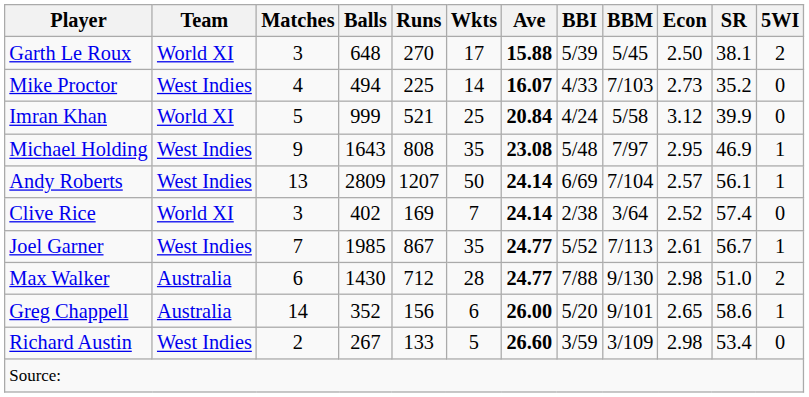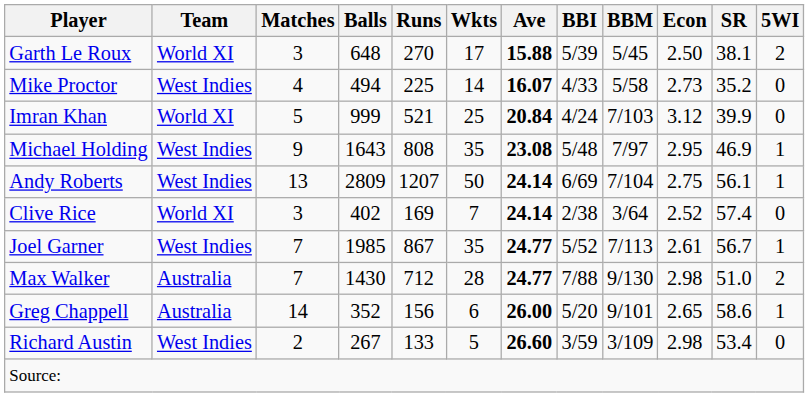 <table class="wikitable" style="text-align:center;">
 <tr>
 <th>Player</th>
 <th>Team</th>
 <th>Matches</th>
 <th>Balls</th>
 <th>Runs</th>
 <th>Wkts</th>
 <th>Ave</th>
 <th>BBI</th>
 <th>BBM</th>
 <th>Econ</th>
 <th>SR</th>
 <th>5WI</th>
 </tr>
 <tr>
 <td align="left"><a href='#'>Garth Le Roux</a></td>
 <td align="left"> <a href='#'>World XI</a></td>
 <td>3</td>
 <td>648</td>
 <td>270</td>
 <td>17</td>
 <td><strong>15.88</strong></td>
 <td>5/39</td>
 <td>5/45</td>
 <td>2.50</td>
 <td>38.1</td>
 <td>2</td>
 </tr>
 <tr>
 <td align="left"><a href='#'>Mike Proctor</a></td>
 <td align="left"> <a href='#'>West Indies</a></td>
 <td>4</td>
 <td>494</td>
 <td>225</td>
 <td>14</td>
 <td><strong>16.07</strong></td>
 <td>4/33</td>
-<td>7/103</td>
+<td>5/58</td>
 <td>2.73</td>
 <td>35.2</td>
 <td>0</td>
 </tr>
 <tr>
 <td align="left"><a href='#'>Imran Khan</a></td>
 <td align="left"> <a href='#'>World XI</a></td>
 <td>5</td>
 <td>999</td>
 <td>521</td>
 <td>25</td>
 <td><strong>20.84</strong></td>
 <td>4/24</td>
-<td>5/58</td>
+<td>7/103</td>
 <td>3.12</td>
 <td>39.9</td>
 <td>0</td>
 </tr>
 <tr>
 <td align="left"><a href='#'>Michael Holding</a></td>
 <td align="left"> <a href='#'>West Indies</a></td>
 <td>9</td>
 <td>1643</td>
 <td>808</td>
 <td>35</td>
 <td><strong>23.08</strong></td>
 <td>5/48</td>
 <td>7/97</td>
 <td>2.95</td>
 <td>46.9</td>
 <td>1</td>
 </tr>
 <tr>
 <td align="left"><a href='#'>Andy Roberts</a></td>
 <td align="left"> <a href='#'>West Indies</a></td>
 <td>13</td>
 <td>2809</td>
 <td>1207</td>
 <td>50</td>
 <td><strong>24.14</strong></td>
 <td>6/69</td>
 <td>7/104</td>
-<td>2.57</td>
+<td>2.75</td>
 <td>56.1</td>
 <td>1</td>
 </tr>
 <tr>
 <td align="left"><a href='#'>Clive Rice</a></td>
 <td align="left"> <a href='#'>World XI</a></td>
 <td>3</td>
 <td>402</td>
 <td>169</td>
 <td>7</td>
 <td><strong>24.14</strong></td>
 <td>2/38</td>
 <td>3/64</td>
 <td>2.52</td>
 <td>57.4</td>
 <td>0</td>
 </tr>
 <tr>
 <td align="left"><a href='#'>Joel Garner</a></td>
 <td align="left"> <a href='#'>West Indies</a></td>
 <td>7</td>
 <td>1985</td>
 <td>867</td>
 <td>35</td>
 <td><strong>24.77</strong></td>
 <td>5/52</td>
 <td>7/113</td>
 <td>2.61</td>
 <td>56.7</td>
 <td>1</td>
 </tr>
 <tr>
 <td align="left"><a href='#'>Max Walker</a></td>
 <td align="left"> <a href='#'>Australia</a></td>
-<td>6</td>
+<td>7</td>
 <td>1430</td>
 <td>712</td>
 <td>28</td>
 <td><strong>24.77</strong></td>
 <td>7/88</td>
 <td>9/130</td>
 <td>2.98</td>
 <td>51.0</td>
 <td>2</td>
 </tr>
 <tr>
 <td align="left"><a href='#'>Greg Chappell</a></td>
 <td align="left"> <a href='#'>Australia</a></td>
 <td>14</td>
 <td>352</td>
 <td>156</td>
 <td>6</td>
 <td><strong>26.00</strong></td>
 <td>5/20</td>
 <td>9/101</td>
 <td>2.65</td>
 <td>58.6</td>
 <td>1</td>
 </tr>
 <tr>
 <td align="left"><a href='#'>Richard Austin</a></td>
 <td align="left"> <a href='#'>West Indies</a></td>
 <td>2</td>
 <td>267</td>
 <td>133</td>
 <td>5</td>
 <td><strong>26.60</strong></td>
 <td>3/59</td>
 <td>3/109</td>
 <td>2.98</td>
 <td>53.4</td>
 <td>0</td>
 </tr>
 <tr>
 <td align=left colspan=12><small>Source:</small></td>
 </tr>
 </table>
